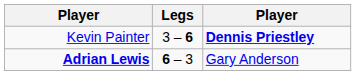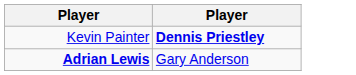 <table class=wikitable style="text-align:center">
 <tr>
 <th width=163>Player</th>
-<th width=50>Legs</th>
 <th width=163>Player</th>
 </tr>
 <tr align=left>
 <td align=right><a href='#'>Kevin Painter</a> </td>
-<td align=center>3 – <strong>6</strong></td>
 <td> <strong><a href='#'>Dennis Priestley</a></strong></td>
 </tr>
 <tr align=left>
 <td align=right><strong><a href='#'>Adrian Lewis</a></strong> </td>
-<td align=center><strong>6</strong> – 3</td>
 <td> <a href='#'>Gary Anderson</a></td>
 </tr>
 </table>
